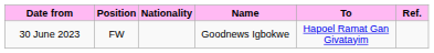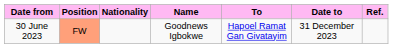 <table class="wikitable"  style="text-align:center; font-size:90%; ">
 <tr>
 <th style="background:#FFB9F3; color:#000000; width:200px;">Date from</th>
 <th style="background:#FFB9F3; color:#000000; width:50px;">Position</th>
 <th style="background:#FFB9F3; color:#000000; width:50px;">Nationality</th>
 <th style="background:#FFB9F3; color:#000000; width:200px;">Name</th>
 <th style="background:#FFB9F3; color:#000000; width:200px;">To</th>
+<th style="background:#FFB9F3; color:#000000; width:200px;">Date to</th>
 <th style="background:#FFB9F3; color:#000000; width:50px;">Ref.</th>
 </tr>
 <tr>
 <td>30 June 2023</td>
-<td>FW</td>
+<td style="background: lightsalmon;">FW</td>
 <td></td>
 <td>Goodnews Igbokwe</td>
 <td><a href='#'>Hapoel Ramat Gan Givatayim</a></td>
+<td>31 December 2023</td>
 <td></td>
 </tr>
 </table>
